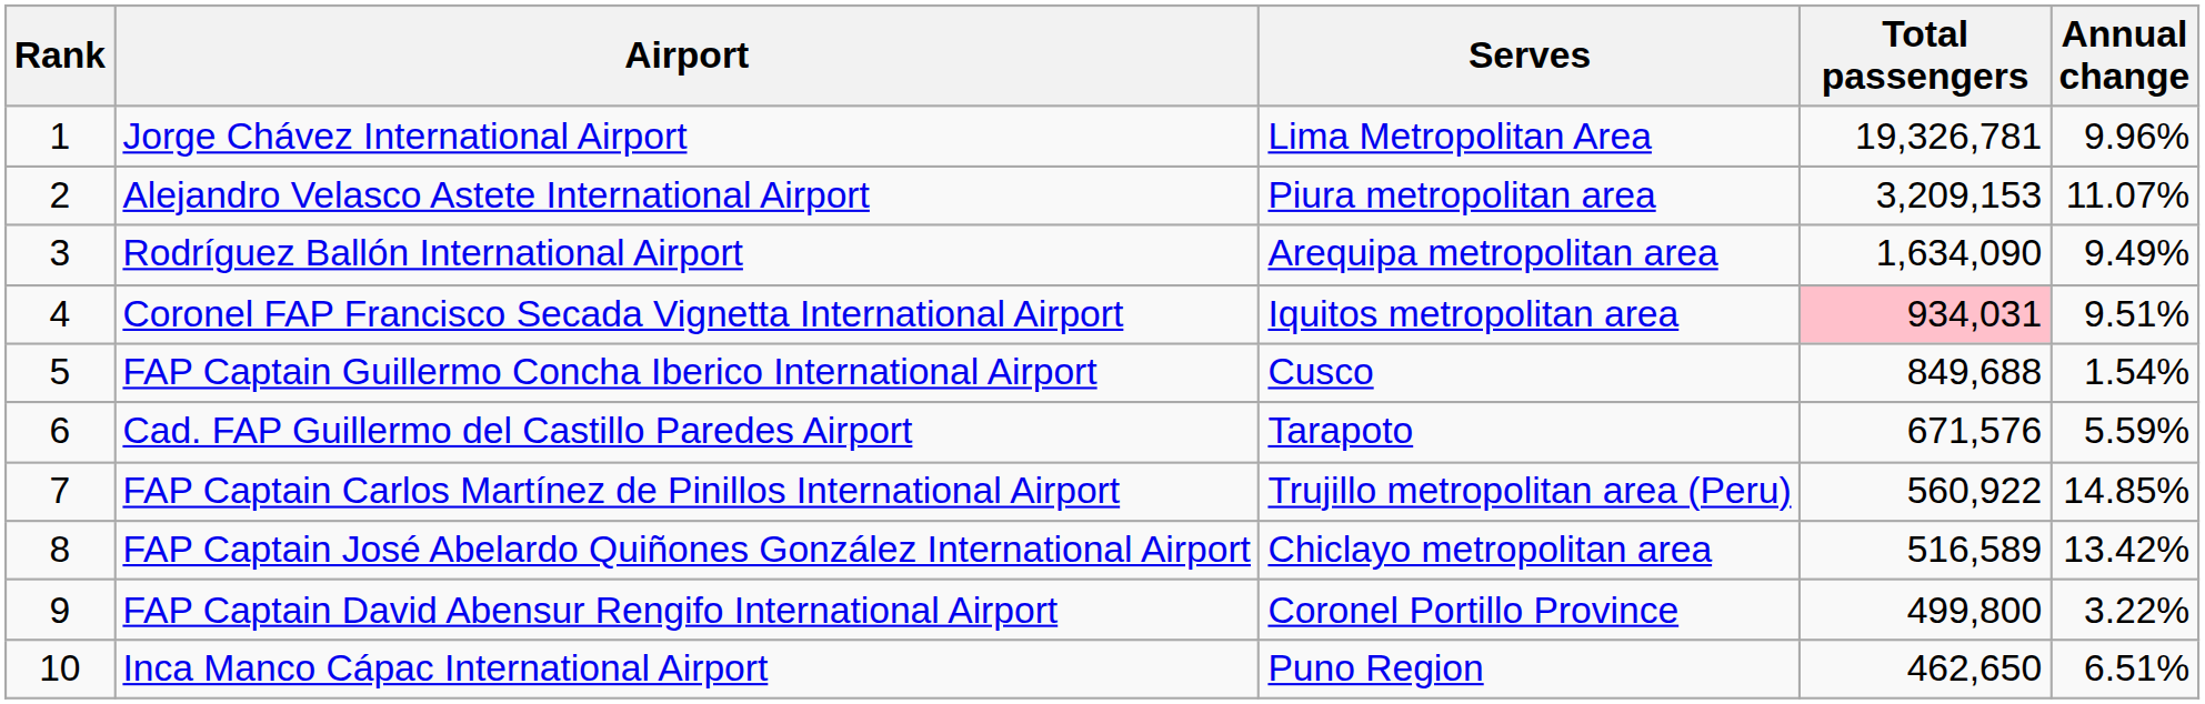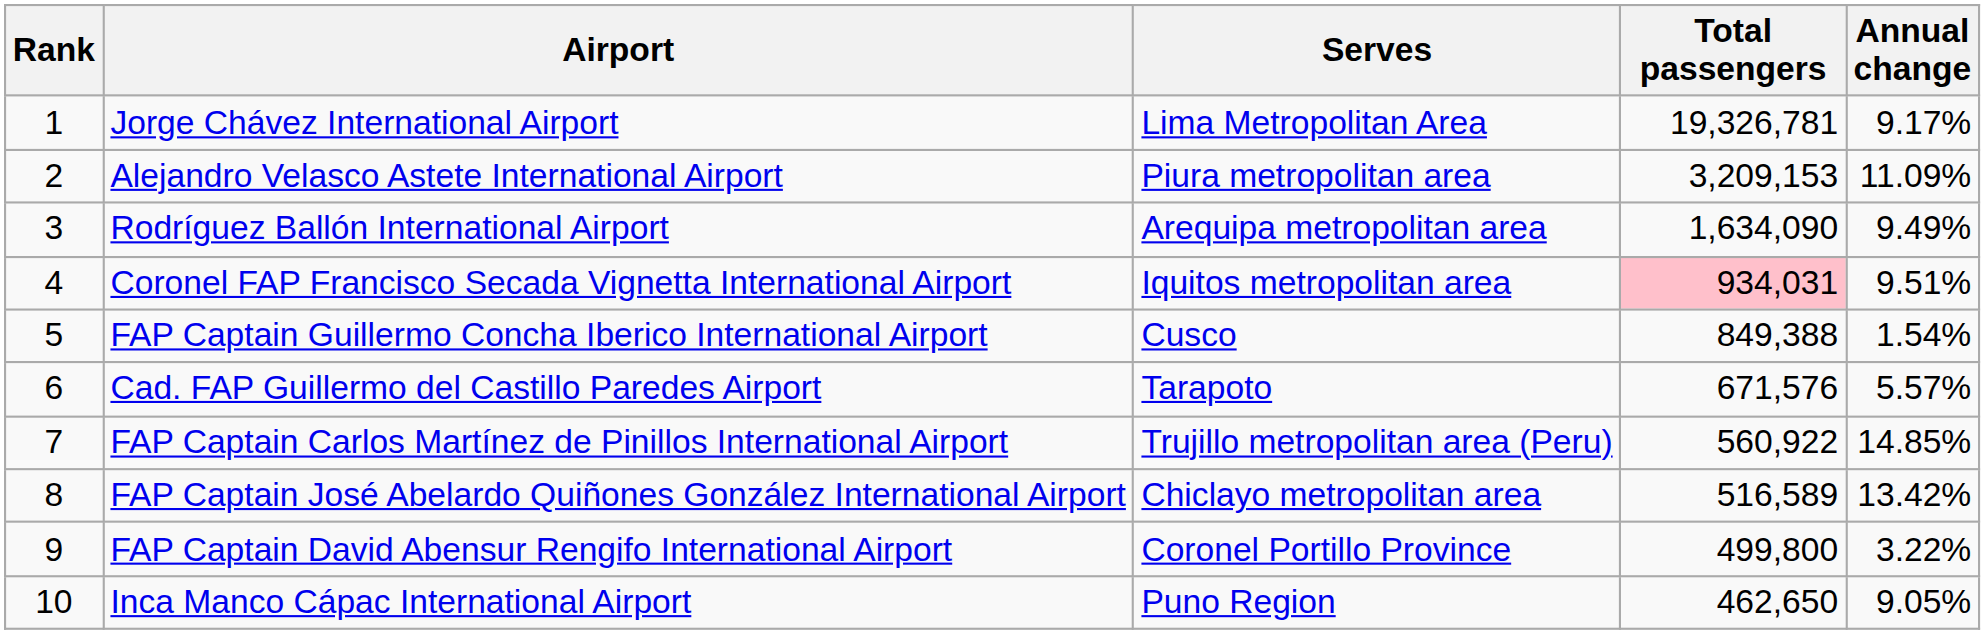 <table class="wikitable sortable">
 <tr>
 <th>Rank</th>
 <th>Airport</th>
 <th>Serves</th>
 <th style="width:100px">Total<br>passengers</th>
 <th>Annual<br>change</th>
 </tr>
 <tr>
 <td align="center">1</td>
 <td><a href='#'>Jorge Chávez International Airport</a></td>
 <td><a href='#'>Lima Metropolitan Area</a></td>
 <td align="right">19,326,781</td>
-<td align="right">9.96%</td>
+<td align="right">9.17%</td>
 </tr>
 <tr>
 <td align="center">2</td>
 <td><a href='#'>Alejandro Velasco Astete International Airport</a></td>
 <td><a href='#'>Piura metropolitan area</a></td>
 <td align="right">3,209,153</td>
-<td align="right">11.07%</td>
+<td align="right">11.09%</td>
 </tr>
 <tr>
 <td align="center">3</td>
 <td><a href='#'>Rodríguez Ballón International Airport</a></td>
 <td><a href='#'>Arequipa metropolitan area</a></td>
 <td align="right">1,634,090</td>
 <td align="right">9.49%</td>
 </tr>
 <tr>
 <td align="center">4</td>
 <td><a href='#'>Coronel FAP Francisco Secada Vignetta International Airport</a></td>
 <td><a href='#'>Iquitos metropolitan area</a></td>
 <td align="right" style="background: pink;">934,031</td>
 <td align="right">9.51%</td>
 </tr>
 <tr>
 <td align="center">5</td>
 <td><a href='#'>FAP Captain Guillermo Concha Iberico International Airport</a></td>
 <td><a href='#'>Cusco</a></td>
-<td align="right">849,688</td>
+<td align="right">849,388</td>
 <td align="right">1.54%</td>
 </tr>
 <tr>
 <td align="center">6</td>
 <td><a href='#'>Cad. FAP Guillermo del Castillo Paredes Airport</a></td>
 <td><a href='#'>Tarapoto</a></td>
 <td align="right">671,576</td>
-<td align="right">5.59%</td>
+<td align="right">5.57%</td>
 </tr>
 <tr>
 <td align="center">7</td>
 <td><a href='#'>FAP Captain Carlos Martínez de Pinillos International Airport</a></td>
 <td><a href='#'>Trujillo metropolitan area (Peru)</a></td>
 <td align="right">560,922</td>
 <td align="right">14.85%</td>
 </tr>
 <tr>
 <td align="center">8</td>
 <td><a href='#'>FAP Captain José Abelardo Quiñones González International Airport</a></td>
 <td><a href='#'>Chiclayo metropolitan area</a></td>
 <td align="right">516,589</td>
 <td align="right">13.42%</td>
 </tr>
 <tr>
 <td align="center">9</td>
 <td><a href='#'>FAP Captain David Abensur Rengifo International Airport</a></td>
 <td><a href='#'>Coronel Portillo Province</a></td>
 <td align="right">499,800</td>
 <td align="right">3.22%</td>
 </tr>
 <tr>
 <td align="center">10</td>
 <td><a href='#'>Inca Manco Cápac International Airport</a></td>
 <td><a href='#'>Puno Region</a></td>
 <td align="right">462,650</td>
-<td align="right">6.51%</td>
+<td align="right">9.05%</td>
 </tr>
 </table>
